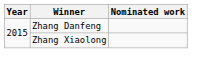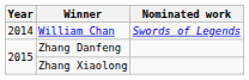 <table class="wikitable">
 <tr>
 <th>Year</th>
 <th>Winner</th>
 <th>Nominated work</th>
+</tr>
+<tr>
+<td>2014</td>
+<td><a href='#'>William Chan</a></td>
+<td><em><a href='#'>Swords of Legends</a></em></td>
 </tr>
 <tr>
 <td rowspan=2>2015</td>
 <td>Zhang Danfeng</td>
 <td></td>
 </tr>
 <tr>
 <td>Zhang Xiaolong</td>
 <td></td>
 </tr>
 </table>
